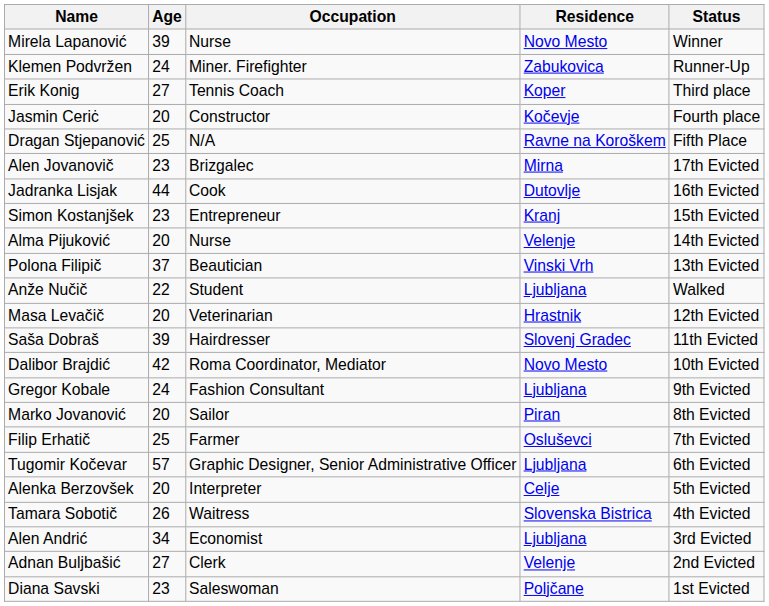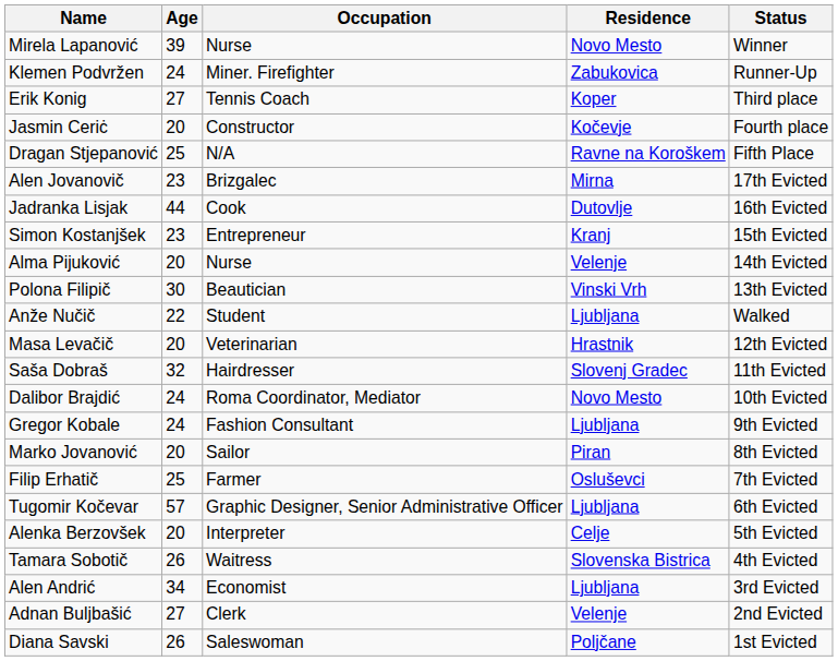 <table class="wikitable">
 <tr>
 <th>Name</th>
 <th>Age</th>
 <th>Occupation</th>
 <th>Residence</th>
 <th>Status</th>
 </tr>
 <tr>
 <td>Mirela Lapanović</td>
 <td>39</td>
 <td>Nurse</td>
 <td><a href='#'>Novo Mesto</a></td>
 <td>Winner</td>
 </tr>
 <tr>
 <td>Klemen Podvržen</td>
 <td>24</td>
 <td>Miner. Firefighter</td>
 <td><a href='#'>Zabukovica</a></td>
 <td>Runner-Up</td>
 </tr>
 <tr>
 <td>Erik Konig</td>
 <td>27</td>
 <td>Tennis Coach</td>
 <td><a href='#'>Koper</a></td>
 <td>Third place</td>
 </tr>
 <tr>
 <td>Jasmin Ceriċ</td>
 <td>20</td>
 <td>Constructor</td>
 <td><a href='#'>Kočevje</a></td>
 <td>Fourth place</td>
 </tr>
 <tr>
 <td>Dragan Stjepanović</td>
 <td>25</td>
 <td>N/A</td>
 <td><a href='#'>Ravne na Koroškem</a></td>
 <td>Fifth Place</td>
 </tr>
 <tr>
 <td>Alen Jovanovič</td>
 <td>23</td>
 <td>Brizgalec</td>
 <td><a href='#'>Mirna</a></td>
 <td>17th Evicted</td>
 </tr>
 <tr>
 <td>Jadranka Lisjak</td>
 <td>44</td>
 <td>Cook</td>
 <td><a href='#'>Dutovlje</a></td>
 <td>16th Evicted</td>
 </tr>
 <tr>
 <td>Simon Kostanjšek</td>
 <td>23</td>
 <td>Entrepreneur</td>
 <td><a href='#'>Kranj</a></td>
 <td>15th Evicted</td>
 </tr>
 <tr>
 <td>Alma Pijuković</td>
 <td>20</td>
 <td>Nurse</td>
 <td><a href='#'>Velenje</a></td>
 <td>14th Evicted</td>
 </tr>
 <tr>
 <td>Polona Filipič</td>
-<td>37</td>
+<td>30</td>
 <td>Beautician</td>
 <td><a href='#'>Vinski Vrh</a></td>
 <td>13th Evicted</td>
 </tr>
 <tr>
 <td>Anže Nučič</td>
 <td>22</td>
 <td>Student</td>
 <td><a href='#'>Ljubljana</a></td>
 <td>Walked</td>
 </tr>
 <tr>
 <td>Masa Levačič</td>
 <td>20</td>
 <td>Veterinarian</td>
 <td><a href='#'>Hrastnik</a></td>
 <td>12th Evicted</td>
 </tr>
 <tr>
 <td>Saša Dobraš</td>
-<td>39</td>
+<td>32</td>
 <td>Hairdresser</td>
 <td><a href='#'>Slovenj Gradec</a></td>
 <td>11th Evicted</td>
 </tr>
 <tr>
 <td>Dalibor Brajdić</td>
-<td>42</td>
+<td>24</td>
 <td>Roma Coordinator, Mediator</td>
 <td><a href='#'>Novo Mesto</a></td>
 <td>10th Evicted</td>
 </tr>
 <tr>
 <td>Gregor Kobale</td>
 <td>24</td>
 <td>Fashion Consultant</td>
 <td><a href='#'>Ljubljana</a></td>
 <td>9th Evicted</td>
 </tr>
 <tr>
 <td>Marko Jovanović</td>
 <td>20</td>
 <td>Sailor</td>
 <td><a href='#'>Piran</a></td>
 <td>8th Evicted</td>
 </tr>
 <tr>
 <td>Filip Erhatič</td>
 <td>25</td>
 <td>Farmer</td>
 <td><a href='#'>Osluševci</a></td>
 <td>7th Evicted</td>
 </tr>
 <tr>
 <td>Tugomir Kočevar</td>
 <td>57</td>
 <td>Graphic Designer, Senior Administrative Officer</td>
 <td><a href='#'>Ljubljana</a></td>
 <td>6th Evicted</td>
 </tr>
 <tr>
 <td>Alenka Berzovšek</td>
 <td>20</td>
 <td>Interpreter</td>
 <td><a href='#'>Celje</a></td>
 <td>5th Evicted</td>
 </tr>
 <tr>
 <td>Tamara Sobotič</td>
 <td>26</td>
 <td>Waitress</td>
 <td><a href='#'>Slovenska Bistrica</a></td>
 <td>4th Evicted</td>
 </tr>
 <tr>
 <td>Alen Andrić</td>
 <td>34</td>
 <td>Economist</td>
 <td><a href='#'>Ljubljana</a></td>
 <td>3rd Evicted</td>
 </tr>
 <tr>
 <td>Adnan Buljbašić</td>
 <td>27</td>
 <td>Clerk</td>
 <td><a href='#'>Velenje</a></td>
 <td>2nd Evicted</td>
 </tr>
 <tr>
 <td>Diana Savski</td>
-<td>23</td>
+<td>26</td>
 <td>Saleswoman</td>
 <td><a href='#'>Poljčane</a></td>
 <td>1st Evicted</td>
 </tr>
 </table>
